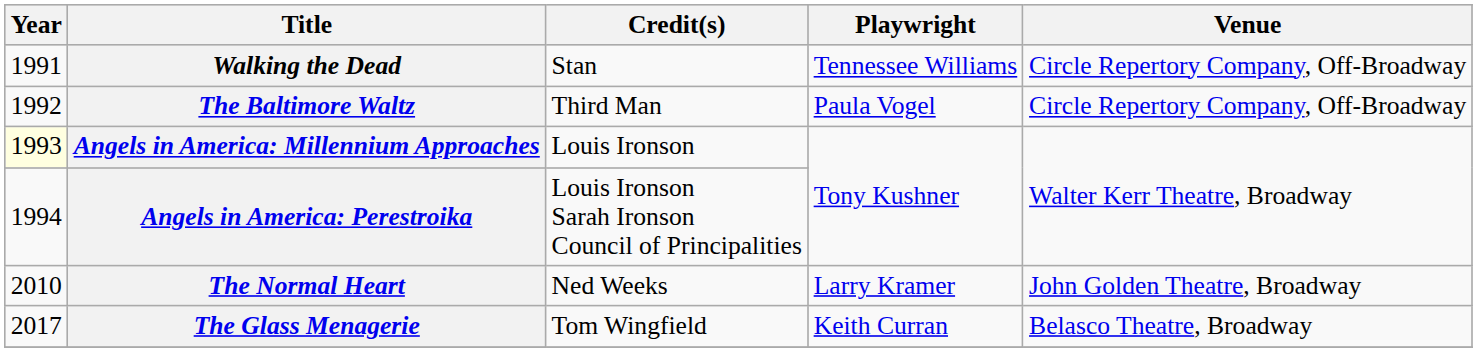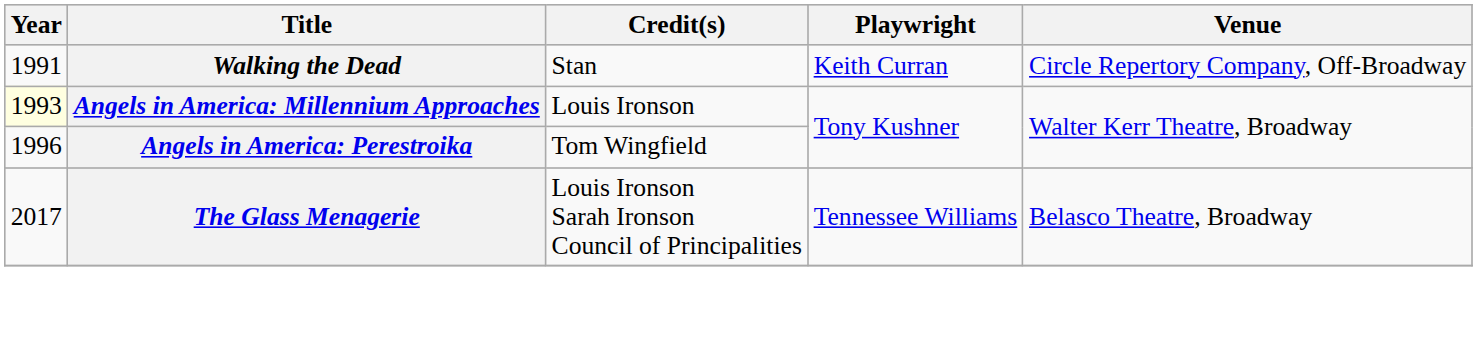 <table class="wikitable unsortable plainrowheaders">
 <tr>
 <th scope="col">Year</th>
 <th scope="col">Title</th>
 <th scope="col">Credit(s)</th>
 <th scope="col">Playwright</th>
 <th scope="col" class="unsortable">Venue</th>
 </tr>
 <tr>
 <td>1991</td>
 <th scope="row"><em>Walking the Dead</em></th>
 <td>Stan</td>
-<td><a href='#'>Tennessee Williams</a></td>
-<td><a href='#'>Circle Repertory Company</a>, Off-Broadway</td>
-</tr>
-<tr>
-<td>1992</td>
-<th scope="row"><em><a href='#'>The Baltimore Waltz</a></em></th>
-<td>Third Man</td>
-<td><a href='#'>Paula Vogel</a></td>
+<td><a href='#'>Keith Curran</a></td>
 <td><a href='#'>Circle Repertory Company</a>, Off-Broadway</td>
 </tr>
 <tr>
 <td style="background: lightyellow;">1993</td>
 <th scope="row"><em><a href='#'>Angels in America: Millennium Approaches</a></em></th>
 <td>Louis Ironson</td>
 <td rowspan=2><a href='#'>Tony Kushner</a></td>
 <td rowspan=2><a href='#'>Walter Kerr Theatre</a>, Broadway</td>
 </tr>
 <tr>
-<td>1994</td>
+<td>1996</td>
 <th scope="row"><em><a href='#'>Angels in America: Perestroika</a></em></th>
-<td>Louis Ironson <br>Sarah Ironson <br>Council of Principalities</td>
-</tr>
-<tr>
-<td>2010</td>
-<th scope="row"><em><a href='#'>The Normal Heart</a></em></th>
-<td>Ned Weeks</td>
-<td><a href='#'>Larry Kramer</a></td>
-<td><a href='#'>John Golden Theatre</a>, Broadway</td>
+<td>Tom Wingfield</td>
 </tr>
 <tr>
 <td>2017</td>
 <th scope="row"><em><a href='#'>The Glass Menagerie</a></em></th>
-<td>Tom Wingfield</td>
-<td><a href='#'>Keith Curran</a></td>
+<td>Louis Ironson <br>Sarah Ironson <br>Council of Principalities</td>
+<td><a href='#'>Tennessee Williams</a></td>
 <td><a href='#'>Belasco Theatre</a>, Broadway</td>
 </tr>
 <tr>
 </tr>
 </table>
